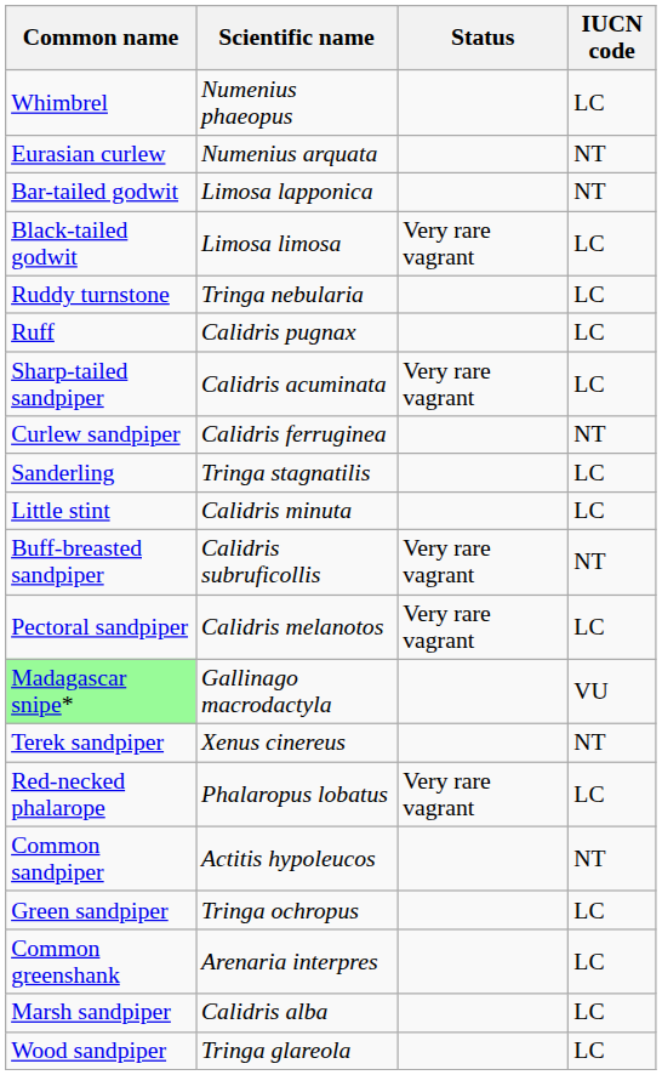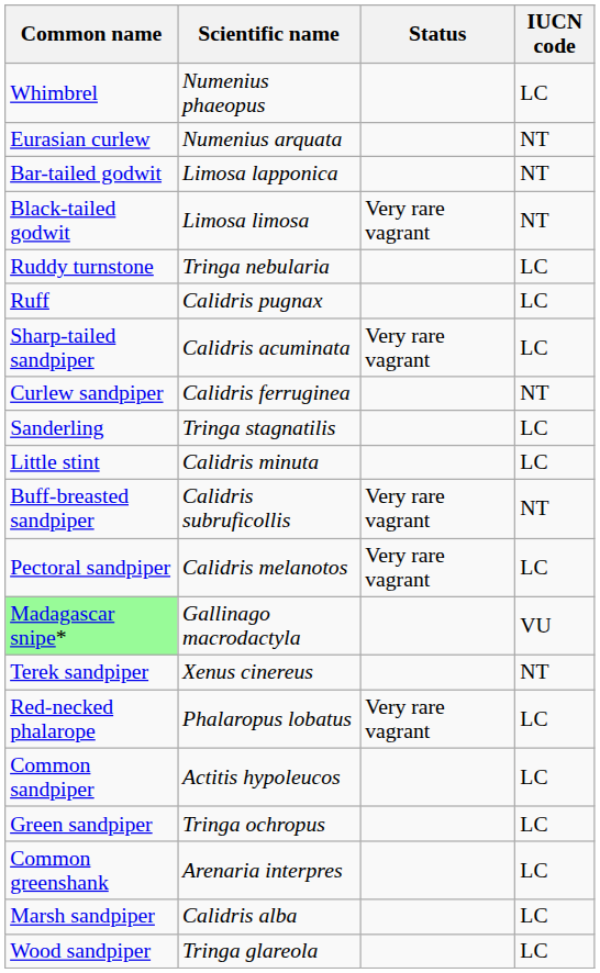 <table width=70% class="wikitable sortable">
 <tr>
 <th width=20%>Common name</th>
 <th width=20%>Scientific name</th>
 <th width=18%>Status</th>
 <th width=5%>IUCN code</th>
 </tr>
 <tr>
 <td><a href='#'>Whimbrel</a></td>
 <td><em>Numenius phaeopus</em></td>
 <td></td>
 <td>LC</td>
 </tr>
 <tr>
 <td><a href='#'>Eurasian curlew</a></td>
 <td><em>Numenius arquata</em></td>
 <td></td>
 <td>NT</td>
 </tr>
 <tr>
 <td><a href='#'>Bar-tailed godwit</a></td>
 <td><em>Limosa lapponica</em></td>
 <td></td>
 <td>NT</td>
 </tr>
 <tr>
 <td><a href='#'>Black-tailed godwit</a></td>
 <td><em>Limosa limosa</em></td>
 <td>Very rare vagrant</td>
-<td>LC</td>
+<td>NT</td>
 </tr>
 <tr>
 <td><a href='#'>Ruddy turnstone</a></td>
 <td><em>Tringa nebularia</em></td>
 <td></td>
 <td>LC</td>
 </tr>
 <tr>
 <td><a href='#'>Ruff</a></td>
 <td><em>Calidris pugnax</em></td>
 <td></td>
 <td>LC</td>
 </tr>
 <tr>
 <td><a href='#'>Sharp-tailed sandpiper</a></td>
 <td><em>Calidris acuminata</em></td>
 <td>Very rare vagrant</td>
 <td>LC</td>
 </tr>
 <tr>
 <td><a href='#'>Curlew sandpiper</a></td>
 <td><em>Calidris ferruginea</em></td>
 <td></td>
 <td>NT</td>
 </tr>
 <tr>
 <td><a href='#'>Sanderling</a></td>
 <td><em>Tringa stagnatilis</em></td>
 <td></td>
 <td>LC</td>
 </tr>
 <tr>
 <td><a href='#'>Little stint</a></td>
 <td><em>Calidris minuta</em></td>
 <td></td>
 <td>LC</td>
 </tr>
 <tr>
 <td><a href='#'>Buff-breasted sandpiper</a></td>
 <td><em>Calidris subruficollis</em></td>
 <td>Very rare vagrant</td>
 <td>NT</td>
 </tr>
 <tr>
 <td><a href='#'>Pectoral sandpiper</a></td>
 <td><em>Calidris melanotos</em></td>
 <td>Very rare vagrant</td>
 <td>LC</td>
 </tr>
 <tr>
 <td style="background:palegreen; color:black"><a href='#'>Madagascar snipe</a>*</td>
 <td><em>Gallinago macrodactyla</em></td>
 <td></td>
 <td>VU</td>
 </tr>
 <tr>
 <td><a href='#'>Terek sandpiper</a></td>
 <td><em>Xenus cinereus</em></td>
 <td></td>
 <td>NT</td>
 </tr>
 <tr>
 <td><a href='#'>Red-necked phalarope</a></td>
 <td><em>Phalaropus lobatus</em></td>
 <td>Very rare vagrant</td>
 <td>LC</td>
 </tr>
 <tr>
 <td><a href='#'>Common sandpiper</a></td>
 <td><em>Actitis hypoleucos</em></td>
 <td></td>
-<td>NT</td>
+<td>LC</td>
 </tr>
 <tr>
 <td><a href='#'>Green sandpiper</a></td>
 <td><em>Tringa ochropus</em></td>
 <td></td>
 <td>LC</td>
 </tr>
 <tr>
 <td><a href='#'>Common greenshank</a></td>
 <td><em>Arenaria interpres</em></td>
 <td></td>
 <td>LC</td>
 </tr>
 <tr>
 <td><a href='#'>Marsh sandpiper</a></td>
 <td><em>Calidris alba</em></td>
 <td></td>
 <td>LC</td>
 </tr>
 <tr>
 <td><a href='#'>Wood sandpiper</a></td>
 <td><em>Tringa glareola</em></td>
 <td></td>
 <td>LC</td>
 </tr>
 </table>
